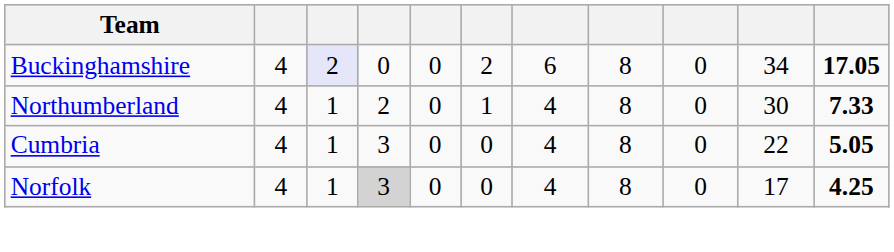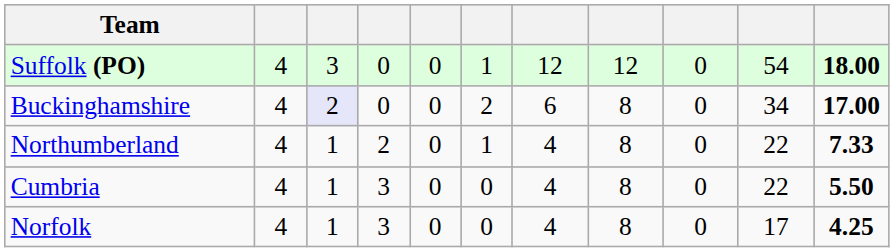 <table class="wikitable" style="text-align:center">
 <tr>
 <th width="150">Team</th>
 <th width="25"></th>
 <th width="25"></th>
 <th width="25"></th>
 <th width="25"></th>
 <th width="25"></th>
 <th width="40"></th>
 <th width="40"></th>
 <th width="40"></th>
 <th width="40"></th>
 <th width="40"></th>
 </tr>
+<tr style="background:#dfd;">
+<td style="text-align:left"><a href='#'>Suffolk</a> <strong>(PO)</strong></td>
+<td>4</td>
+<td>3</td>
+<td>0</td>
+<td>0</td>
+<td>1</td>
+<td>12</td>
+<td>12</td>
+<td>0</td>
+<td>54</td>
+<td><strong>18.00</strong></td>
+</tr>
 <tr>
 <td style="text-align:left"><a href='#'>Buckinghamshire</a></td>
 <td>4</td>
 <td style="background: lavender;">2</td>
 <td>0</td>
 <td>0</td>
 <td>2</td>
 <td>6</td>
 <td>8</td>
 <td>0</td>
 <td>34</td>
-<td><strong>17.05</strong></td>
+<td><strong>17.00</strong></td>
 </tr>
 <tr>
 <td style="text-align:left"><a href='#'>Northumberland</a></td>
 <td>4</td>
 <td>1</td>
 <td>2</td>
 <td>0</td>
 <td>1</td>
 <td>4</td>
 <td>8</td>
 <td>0</td>
-<td>30</td>
+<td>22</td>
 <td><strong>7.33</strong></td>
 </tr>
 <tr>
 <td style="text-align:left"><a href='#'>Cumbria</a></td>
 <td>4</td>
 <td>1</td>
 <td>3</td>
 <td>0</td>
 <td>0</td>
 <td>4</td>
 <td>8</td>
 <td>0</td>
 <td>22</td>
-<td><strong>5.05</strong></td>
+<td><strong>5.50</strong></td>
 </tr>
 <tr>
 <td style="text-align:left"><a href='#'>Norfolk</a></td>
 <td>4</td>
 <td>1</td>
-<td style="background: lightgrey;">3</td>
+<td>3</td>
 <td>0</td>
 <td>0</td>
 <td>4</td>
 <td>8</td>
 <td>0</td>
 <td>17</td>
 <td><strong>4.25</strong></td>
 </tr>
 </table>
